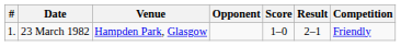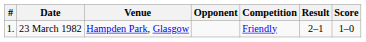 <table class="wikitable sortable">
 <tr>
 <th>#</th>
 <th>Date</th>
 <th>Venue</th>
 <th>Opponent</th>
+<th>Competition</th>
+<th>Result</th>
 <th>Score</th>
-<th>Result</th>
-<th>Competition</th>
 </tr>
 <tr>
 <td>1.</td>
 <td>23 March 1982</td>
 <td><a href='#'>Hampden Park</a>, <a href='#'>Glasgow</a></td>
 <td></td>
+<td><a href='#'>Friendly</a></td>
+<td align="center">2–1</td>
 <td align="center">1–0</td>
-<td align="center">2–1</td>
-<td><a href='#'>Friendly</a></td>
 </tr>
 </table>
